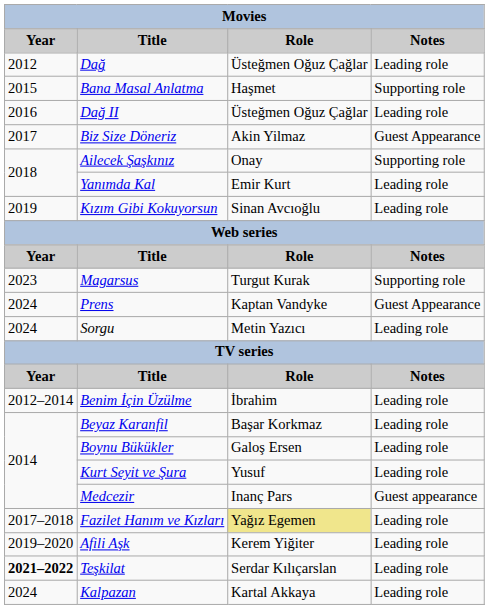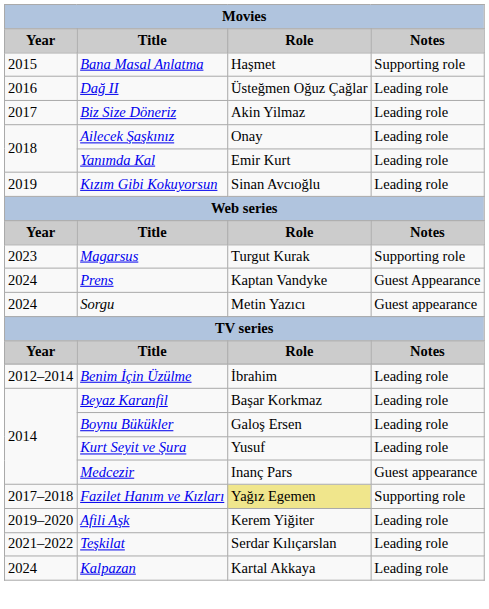 <table class="wikitable" style="font-size:90%">
 <tr>
 <th colspan="4" style="background:LightSteelBlue">Movies</th>
 </tr>
 <tr>
 <th style="background:#CCCCCC">Year</th>
 <th style="background:#CCCCCC">Title</th>
 <th style="background:#CCCCCC">Role</th>
 <th style="background:#CCCCCC">Notes</th>
-</tr>
-<tr>
-<td>2012</td>
-<td><em><a href='#'>Dağ</a></em></td>
-<td>Üsteğmen Oğuz Çağlar</td>
-<td>Leading role</td>
 </tr>
 <tr>
 <td>2015</td>
 <td><em><a href='#'>Bana Masal Anlatma</a></em></td>
 <td>Haşmet</td>
 <td>Supporting role</td>
 </tr>
 <tr>
 <td>2016</td>
 <td><em><a href='#'>Dağ II</a></em></td>
 <td>Üsteğmen Oğuz Çağlar</td>
 <td>Leading role</td>
 </tr>
 <tr>
 <td>2017</td>
 <td><em><a href='#'>Biz Size Döneriz</a></em></td>
 <td>Akin Yilmaz</td>
-<td>Guest Appearance</td>
+<td>Leading role</td>
 </tr>
 <tr>
 <td rowspan="2">2018</td>
 <td><em><a href='#'>Ailecek Şaşkınız</a></em></td>
 <td>Onay</td>
-<td>Supporting role</td>
+<td>Leading role</td>
 </tr>
 <tr>
 <td><em><a href='#'>Yanımda Kal</a></em></td>
 <td>Emir Kurt</td>
 <td>Leading role</td>
 </tr>
 <tr>
 <td>2019</td>
 <td><em><a href='#'>Kızım Gibi Kokuyorsun</a></em></td>
 <td>Sinan Avcıoğlu</td>
 <td>Leading role</td>
 </tr>
 <tr>
 <th colspan="4" style="background:LightSteelBlue">Web series</th>
 </tr>
 <tr>
 <th style="background:#CCCCCC">Year</th>
 <th style="background:#CCCCCC">Title</th>
 <th style="background:#CCCCCC">Role</th>
 <th style="background:#CCCCCC">Notes</th>
 </tr>
 <tr>
 <td>2023</td>
 <td><em><a href='#'>Magarsus</a></em></td>
 <td>Turgut Kurak</td>
 <td>Supporting role</td>
 </tr>
 <tr>
 <td>2024</td>
 <td><a href='#'><em>Prens</em></a></td>
 <td>Kaptan Vandyke</td>
 <td>Guest Appearance</td>
 </tr>
 <tr>
 <td>2024</td>
 <td><em>Sorgu</em></td>
 <td>Metin Yazıcı</td>
-<td>Leading role</td>
+<td>Guest appearance</td>
 </tr>
 <tr>
 <th colspan="4" style="background:LightSteelBlue">TV series</th>
 </tr>
 <tr>
 <th style="background:#CCCCCC">Year</th>
 <th style="background:#CCCCCC">Title</th>
 <th style="background:#CCCCCC">Role</th>
 <th style="background:#CCCCCC">Notes</th>
 </tr>
 <tr>
 <td>2012–2014</td>
 <td><em><a href='#'>Benim İçin Üzülme</a></em></td>
 <td>İbrahim</td>
 <td>Leading role</td>
 </tr>
 <tr>
 <td rowspan="4">2014</td>
 <td><em><a href='#'>Beyaz Karanfil</a></em></td>
 <td>Başar Korkmaz</td>
 <td>Leading role</td>
 </tr>
 <tr>
 <td><em><a href='#'>Boynu Bükükler</a></em></td>
 <td>Galoş Ersen</td>
 <td>Leading role</td>
 </tr>
 <tr>
 <td><em><a href='#'>Kurt Seyit ve Şura</a></em></td>
 <td>Yusuf</td>
 <td>Leading role</td>
 </tr>
 <tr>
 <td><em><a href='#'>Medcezir</a></em></td>
 <td>Inanç Pars</td>
 <td>Guest appearance</td>
 </tr>
 <tr>
 <td>2017–2018</td>
 <td><em><a href='#'>Fazilet Hanım ve Kızları</a></em></td>
 <td style="background: khaki;">Yağız Egemen</td>
-<td>Leading role</td>
+<td>Supporting role</td>
 </tr>
 <tr>
 <td>2019–2020</td>
 <td><em><a href='#'>Afili Aşk</a></em></td>
 <td>Kerem Yiğiter</td>
 <td>Leading role</td>
 </tr>
 <tr>
-<td><strong>2021–2022</strong></td>
+<td>2021–2022</td>
 <td><em><a href='#'>Teşkilat</a></em></td>
 <td>Serdar Kılıçarslan</td>
 <td>Leading role</td>
 </tr>
 <tr>
 <td>2024</td>
 <td><em><a href='#'>Kalpazan</a></em></td>
 <td>Kartal Akkaya</td>
 <td>Leading role</td>
 </tr>
 </table>
